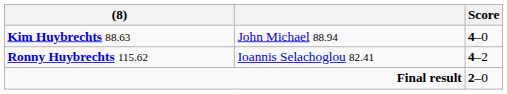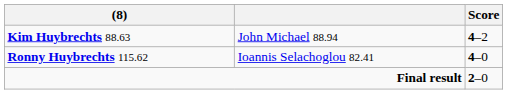 <table class="wikitable">
 <tr>
 <th width=270><strong></strong> (8)</th>
 <th width=270></th>
 <th>Score</th>
 </tr>
 <tr>
 <td><strong><a href='#'>Kim Huybrechts</a></strong> <small><span>88.63</span></small></td>
 <td><a href='#'>John Michael</a> <small><span>88.94</span></small></td>
-<td><strong>4</strong>–0</td>
+<td><strong>4</strong>–2</td>
 </tr>
 <tr>
 <td><strong><a href='#'>Ronny Huybrechts</a></strong> <small><span>115.62</span></small></td>
 <td><a href='#'>Ioannis Selachoglou</a> <small><span>82.41</span></small></td>
-<td><strong>4</strong>–2</td>
+<td><strong>4</strong>–0</td>
 </tr>
 <tr>
 <td colspan="2" align="right"><strong>Final result</strong></td>
 <td><strong>2</strong>–0</td>
 </tr>
 </table>
